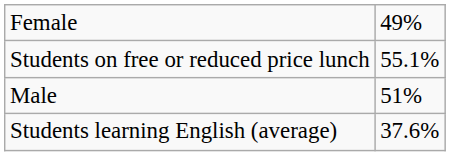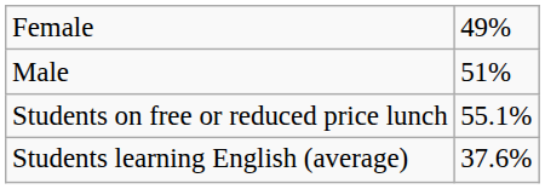 <table class="wikitable">
 <tr>
 <td>Female</td>
 <td>49%</td>
 </tr>
 <tr>
+<td>Male</td>
+<td>51%</td>
+</tr>
+<tr>
 <td>Students on free or reduced price lunch</td>
 <td>55.1%</td>
-</tr>
-<tr>
-<td>Male</td>
-<td>51%</td>
 </tr>
 <tr>
 <td>Students learning English (average)</td>
 <td>37.6%</td>
 </tr>
 </table>
